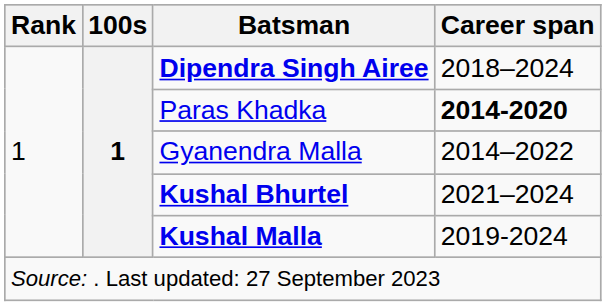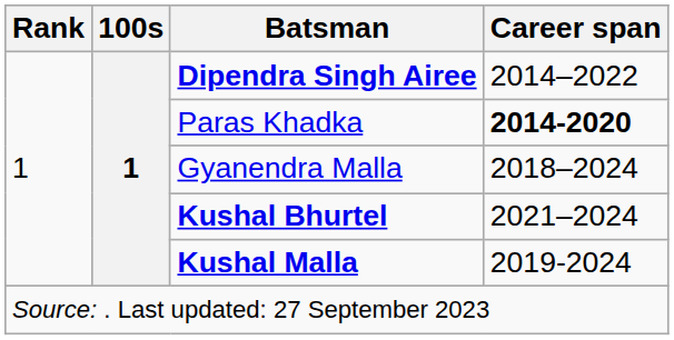 <table class="wikitable">
 <tr>
 <th>Rank</th>
 <th scope="col">100s</th>
 <th scope="col">Batsman</th>
 <th>Career span</th>
 </tr>
 <tr>
 <td rowspan="5">1</td>
 <th rowspan="5">1</th>
 <td><strong><a href='#'>Dipendra Singh Airee</a></strong></td>
-<td>2018–2024</td>
+<td>2014–2022</td>
 </tr>
 <tr>
 <td><a href='#'>Paras Khadka</a></td>
 <td><strong>2014-2020</strong></td>
 </tr>
 <tr>
 <td><a href='#'>Gyanendra Malla</a></td>
-<td>2014–2022</td>
+<td>2018–2024</td>
 </tr>
 <tr>
 <td><strong><a href='#'>Kushal Bhurtel</a></strong></td>
 <td>2021–2024</td>
 </tr>
 <tr>
 <td><strong><a href='#'>Kushal Malla</a></strong></td>
 <td>2019-2024</td>
 </tr>
 <tr>
 <td colspan="4"><small><em>Source: </em>. Last updated: 27 September 2023</small></td>
 </tr>
 </table>
